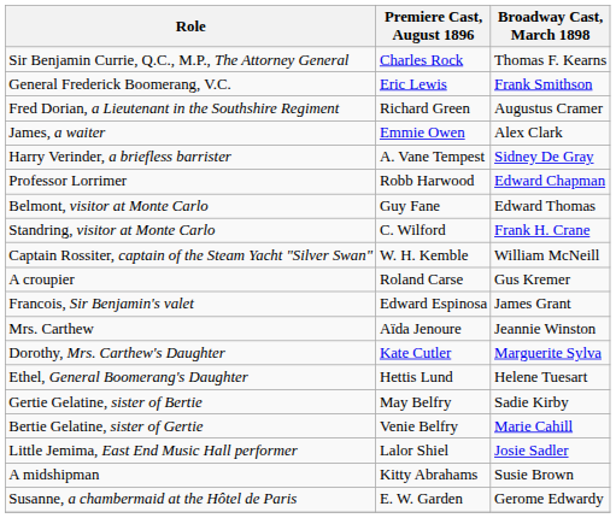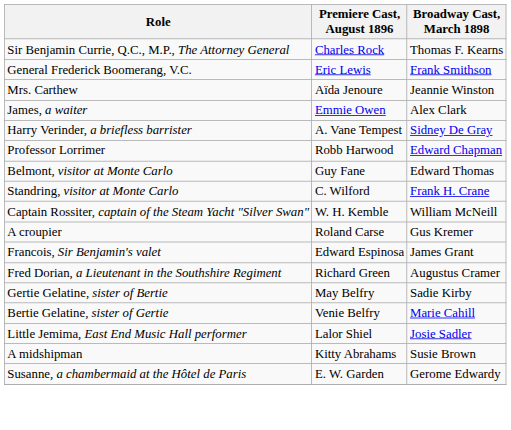 <table class="wikitable">
 <tr>
 <th>Role</th>
 <th>Premiere Cast,<br>August 1896<br></th>
 <th>Broadway Cast,<br>March 1898</th>
 </tr>
 <tr>
 <td>Sir Benjamin Currie, Q.C., M.P., <em>The Attorney General</em></td>
 <td><a href='#'>Charles Rock</a></td>
 <td>Thomas F. Kearns</td>
 </tr>
 <tr>
 <td>General Frederick Boomerang, V.C.</td>
 <td><a href='#'>Eric Lewis</a></td>
 <td><a href='#'>Frank Smithson</a></td>
 </tr>
 <tr>
-<td>Fred Dorian, <em>a Lieutenant in the Southshire Regiment</em></td>
-<td>Richard Green</td>
-<td>Augustus Cramer</td>
+<td>Mrs. Carthew</td>
+<td>Aïda Jenoure</td>
+<td>Jeannie Winston</td>
 </tr>
 <tr>
 <td>James, <em>a waiter</em></td>
 <td><a href='#'>Emmie Owen</a></td>
 <td>Alex Clark</td>
 </tr>
 <tr>
 <td>Harry Verinder, <em>a briefless barrister</em></td>
 <td>A. Vane Tempest</td>
 <td><a href='#'>Sidney De Gray</a></td>
 </tr>
 <tr>
 <td>Professor Lorrimer</td>
 <td>Robb Harwood</td>
 <td><a href='#'>Edward Chapman</a></td>
 </tr>
 <tr>
 <td>Belmont, <em>visitor at Monte Carlo</em></td>
 <td>Guy Fane</td>
 <td>Edward Thomas</td>
 </tr>
 <tr>
 <td>Standring, <em>visitor at Monte Carlo</em></td>
 <td>C. Wilford</td>
 <td><a href='#'>Frank H. Crane</a></td>
 </tr>
 <tr>
 <td>Captain Rossiter, <em>captain of the Steam Yacht "Silver Swan"</em></td>
 <td>W. H. Kemble</td>
 <td>William McNeill</td>
 </tr>
 <tr>
 <td>A croupier</td>
 <td>Roland Carse</td>
 <td>Gus Kremer</td>
 </tr>
 <tr>
 <td>Francois, <em>Sir Benjamin's valet</em></td>
 <td>Edward Espinosa</td>
 <td>James Grant</td>
 </tr>
 <tr>
-<td>Mrs. Carthew</td>
-<td>Aïda Jenoure</td>
-<td>Jeannie Winston</td>
-</tr>
-<tr>
-<td>Dorothy, <em>Mrs. Carthew's Daughter</em></td>
-<td><a href='#'>Kate Cutler</a></td>
-<td><a href='#'>Marguerite Sylva</a></td>
-</tr>
-<tr>
-<td>Ethel, <em>General Boomerang's Daughter</em></td>
-<td>Hettis Lund</td>
-<td>Helene Tuesart</td>
+<td>Fred Dorian, <em>a Lieutenant in the Southshire Regiment</em></td>
+<td>Richard Green</td>
+<td>Augustus Cramer</td>
 </tr>
 <tr>
 <td>Gertie Gelatine, <em>sister of Bertie</em></td>
 <td>May Belfry</td>
 <td>Sadie Kirby</td>
 </tr>
 <tr>
 <td>Bertie Gelatine, <em>sister of Gertie</em></td>
 <td>Venie Belfry</td>
 <td><a href='#'>Marie Cahill</a></td>
 </tr>
 <tr>
 <td>Little Jemima, <em>East End Music Hall performer</em></td>
 <td>Lalor Shiel</td>
 <td><a href='#'>Josie Sadler</a></td>
 </tr>
 <tr>
 <td>A midshipman</td>
 <td>Kitty Abrahams</td>
 <td>Susie Brown</td>
 </tr>
 <tr>
 <td>Susanne, <em>a chambermaid at the Hôtel de Paris</em></td>
 <td>E. W. Garden</td>
 <td>Gerome Edwardy</td>
 </tr>
 <tr>
 </tr>
 </table>
